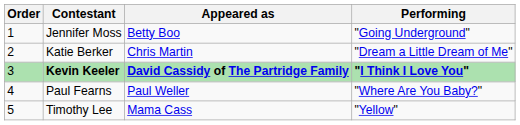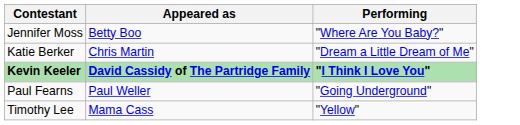 <table class="wikitable">
 <tr>
-<th>Order</th>
 <th>Contestant</th>
 <th>Appeared as</th>
 <th>Performing</th>
 </tr>
 <tr>
-<td>1</td>
 <td>Jennifer Moss</td>
 <td><a href='#'>Betty Boo</a></td>
-<td>"<a href='#'>Going Underground</a>"</td>
+<td>"<a href='#'>Where Are You Baby?</a>"</td>
 </tr>
 <tr>
-<td>2</td>
 <td>Katie Berker</td>
 <td><a href='#'>Chris Martin</a></td>
 <td>"<a href='#'>Dream a Little Dream of Me</a>"</td>
 </tr>
 <tr style="background:#ACE1AF;">
-<td>3</td>
 <td><strong>Kevin Keeler</strong></td>
 <td><strong><a href='#'>David Cassidy</a> of <a href='#'>The Partridge Family</a></strong></td>
 <td><strong>"<a href='#'>I Think I Love You</a>"</strong></td>
 </tr>
 <tr>
-<td>4</td>
 <td>Paul Fearns</td>
 <td><a href='#'>Paul Weller</a></td>
-<td>"<a href='#'>Where Are You Baby?</a>"</td>
+<td>"<a href='#'>Going Underground</a>"</td>
 </tr>
 <tr>
-<td>5</td>
 <td>Timothy Lee</td>
 <td><a href='#'>Mama Cass</a></td>
 <td>"<a href='#'>Yellow</a>"</td>
 </tr>
 </table>
